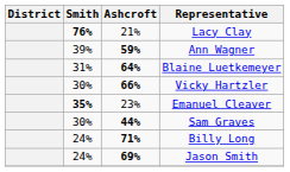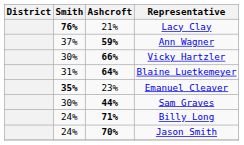 <table class=wikitable>
 <tr>
 <th>District</th>
 <th>Smith</th>
 <th>Ashcroft</th>
 <th>Representative</th>
 </tr>
 <tr align=center>
 <th></th>
 <td><strong>76%</strong></td>
 <td>21%</td>
 <td><a href='#'>Lacy Clay</a></td>
 </tr>
 <tr align=center>
 <th></th>
-<td>39%</td>
+<td>37%</td>
 <td><strong>59%</strong></td>
 <td><a href='#'>Ann Wagner</a></td>
+</tr>
+<tr align=center>
+<th></th>
+<td>30%</td>
+<td><strong>66%</strong></td>
+<td><a href='#'>Vicky Hartzler</a></td>
 </tr>
 <tr align=center>
 <th></th>
 <td>31%</td>
 <td><strong>64%</strong></td>
 <td><a href='#'>Blaine Luetkemeyer</a></td>
-</tr>
-<tr align=center>
-<th></th>
-<td>30%</td>
-<td><strong>66%</strong></td>
-<td><a href='#'>Vicky Hartzler</a></td>
 </tr>
 <tr align=center>
 <th></th>
 <td><strong>35%</strong></td>
 <td>23%</td>
 <td><a href='#'>Emanuel Cleaver</a></td>
 </tr>
 <tr align=center>
 <th></th>
 <td>30%</td>
 <td><strong>44%</strong></td>
 <td><a href='#'>Sam Graves</a></td>
 </tr>
 <tr align=center>
 <th></th>
 <td>24%</td>
 <td><strong>71%</strong></td>
 <td><a href='#'>Billy Long</a></td>
 </tr>
 <tr align=center>
 <th></th>
 <td>24%</td>
-<td><strong>69%</strong></td>
+<td><strong>70%</strong></td>
 <td><a href='#'>Jason Smith</a></td>
 </tr>
 <tr align=center>
 </tr>
 </table>
